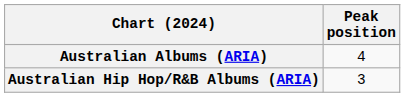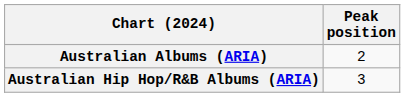 <table class="wikitable sortable plainrowheaders" style="text-align:center">
 <tr>
 <th scope="col">Chart (2024)</th>
 <th scope="col">Peak<br>position</th>
 </tr>
 <tr>
 <th scope="row">Australian Albums (<a href='#'>ARIA</a>)</th>
-<td>4</td>
+<td>2</td>
 </tr>
 <tr>
 <th scope="row">Australian Hip Hop/R&B Albums (<a href='#'>ARIA</a>)</th>
 <td>3</td>
 </tr>
 </table>
